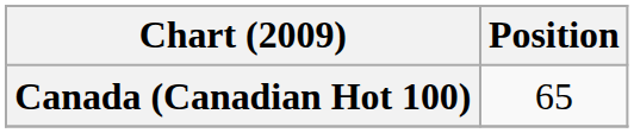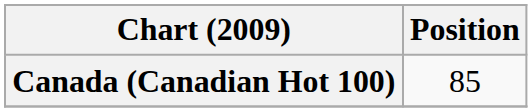 <table class="wikitable plainrowheaders" style="text-align:center">
 <tr>
 <th>Chart (2009)</th>
 <th>Position</th>
 </tr>
 <tr>
 <th scope="row">Canada (Canadian Hot 100)</th>
-<td>65</td>
+<td>85</td>
 </tr>
 <tr>
 </tr>
 </table>
